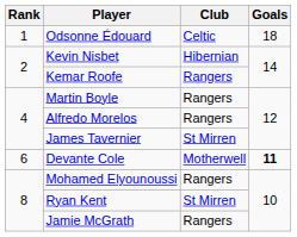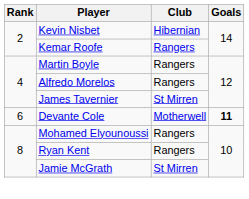 <table class="wikitable" style="text-align:center">
 <tr>
 <th>Rank</th>
 <th>Player</th>
 <th>Club</th>
 <th>Goals</th>
-</tr>
-<tr>
-<td>1</td>
-<td align="left"> <a href='#'>Odsonne Édouard</a></td>
-<td align="left"><a href='#'>Celtic</a></td>
-<td>18</td>
 </tr>
 <tr>
 <td rowspan="2">2</td>
 <td align="left"> <a href='#'>Kevin Nisbet</a></td>
 <td align="left"><a href='#'>Hibernian</a></td>
 <td rowspan="2">14</td>
 </tr>
 <tr>
 <td align="left"> <a href='#'>Kemar Roofe</a></td>
 <td align="left"><a href='#'>Rangers</a></td>
 </tr>
 <tr>
 <td rowspan="3">4</td>
 <td align="left"> <a href='#'>Martin Boyle</a></td>
 <td align="left">Rangers</td>
 <td rowspan="3">12</td>
 </tr>
 <tr>
 <td align="left"> <a href='#'>Alfredo Morelos</a></td>
 <td align="left">Rangers</td>
 </tr>
 <tr>
 <td align="left"> <a href='#'>James Tavernier</a></td>
 <td align="left"><a href='#'>St Mirren</a></td>
 </tr>
 <tr>
 <td>6</td>
 <td align="left"> <a href='#'>Devante Cole</a></td>
 <td align="left"><a href='#'>Motherwell</a></td>
 <td><strong>11</strong></td>
 </tr>
 <tr>
 <td rowspan="3">8</td>
 <td align="left"> <a href='#'>Mohamed Elyounoussi</a></td>
 <td align="left">Rangers</td>
 <td rowspan="3">10</td>
 </tr>
 <tr>
 <td align="left"> <a href='#'>Ryan Kent</a></td>
-<td align="left"><a href='#'>St Mirren</a></td>
+<td align="left">Rangers</td>
 </tr>
 <tr>
 <td align="left"> <a href='#'>Jamie McGrath</a></td>
-<td align="left">Rangers</td>
+<td align="left"><a href='#'>St Mirren</a></td>
 </tr>
 </table>
